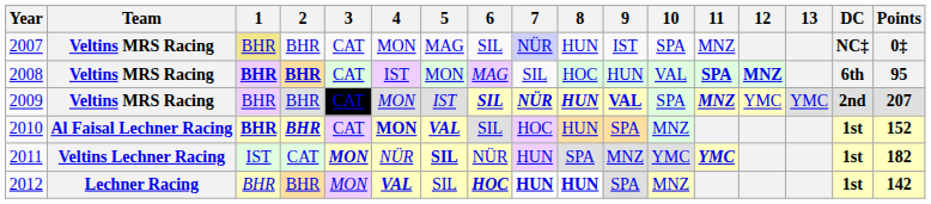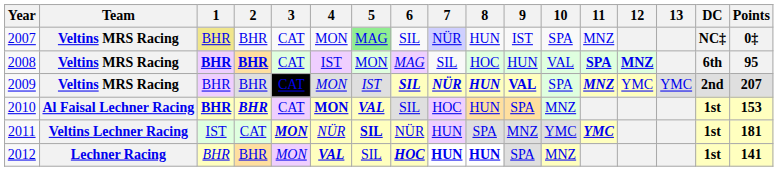 <table class="wikitable" style="text-align:center; font-size:85%">
 <tr>
 <th>Year</th>
 <th>Team</th>
 <th>1</th>
 <th>2</th>
 <th>3</th>
 <th>4</th>
 <th>5</th>
 <th>6</th>
 <th>7</th>
 <th>8</th>
 <th>9</th>
 <th>10</th>
 <th>11</th>
 <th>12</th>
 <th>13</th>
 <th>DC</th>
 <th>Points</th>
 </tr>
 <tr>
 <td><a href='#'>2007</a></td>
 <th nowrap><a href='#'>Veltins</a> MRS Racing</th>
 <td style="background: khaki;"><a href='#'>BHR</a></td>
 <td><a href='#'>BHR</a></td>
 <td><a href='#'>CAT</a></td>
 <td><a href='#'>MON</a></td>
-<td><a href='#'>MAG</a></td>
+<td style="background: lightgreen;"><a href='#'>MAG</a></td>
 <td><a href='#'>SIL</a></td>
 <td style="background:#CFCFFF;"><a href='#'>NÜR</a><br></td>
 <td><a href='#'>HUN</a></td>
 <td><a href='#'>IST</a></td>
 <td><a href='#'>SPA</a></td>
 <td><a href='#'>MNZ</a></td>
 <th></th>
 <th></th>
 <th>NC‡</th>
 <th>0‡</th>
 </tr>
 <tr>
 <td><a href='#'>2008</a></td>
 <th nowrap><a href='#'>Veltins</a> MRS Racing</th>
 <td style="background:#EFCFFF;"><strong><a href='#'>BHR</a></strong><br></td>
 <td style="background:#FFDF9F;"><strong><a href='#'>BHR</a></strong><br></td>
 <td style="background:#DFFFDF;"><a href='#'>CAT</a><br></td>
 <td style="background:#EFCFFF;"><a href='#'>IST</a><br></td>
 <td style="background:#DFFFDF;"><a href='#'>MON</a><br></td>
 <td style="background:#EFCFFF;"><em><a href='#'>MAG</a></em><br></td>
 <td><a href='#'>SIL</a></td>
 <td style="background:#DFFFDF;"><a href='#'>HOC</a><br></td>
 <td style="background:#DFFFDF;"><a href='#'>HUN</a><br></td>
 <td style="background:#DFFFDF;"><a href='#'>VAL</a><br></td>
 <td style="background:#DFFFDF;"><strong><a href='#'>SPA</a></strong><br></td>
 <td style="background:#DFFFDF;"><strong><a href='#'>MNZ</a></strong><br></td>
 <th></th>
 <th>6th</th>
 <th>95</th>
 </tr>
 <tr>
 <td><a href='#'>2009</a></td>
 <th nowrap><a href='#'>Veltins</a> MRS Racing</th>
 <td style="background:#EFCFFF;"><a href='#'>BHR</a><br></td>
 <td style="background:#DFDFDF;"><a href='#'>BHR</a><br></td>
 <td style="background:#000000; color:white"><a href='#'><span>CAT</span></a><br></td>
 <td style="background:#DFDFDF;"><em><a href='#'>MON</a></em><br></td>
 <td style="background:#DFDFDF;"><em><a href='#'>IST</a></em><br></td>
 <td style="background:#FFFFBF;"><strong><em><a href='#'>SIL</a></em></strong><br></td>
 <td style="background:#FFFFBF;"><strong><em><a href='#'>NÜR</a></em></strong><br></td>
 <td style="background:#FFFFBF;"><strong><em><a href='#'>HUN</a></em></strong><br></td>
 <td style="background:#FFFFBF;"><strong><a href='#'>VAL</a></strong><br></td>
 <td style="background:#DFFFDF;"><a href='#'>SPA</a><br></td>
 <td style="background:#FFFFBF;"><strong><em><a href='#'>MNZ</a></em></strong><br></td>
 <td style="background:#FFFFBF;"><a href='#'>YMC</a><br></td>
 <td style="background:#DFDFDF;"><a href='#'>YMC</a><br></td>
 <th style="background:#DFDFDF;">2nd</th>
 <th style="background:#DFDFDF;">207</th>
 </tr>
 <tr>
 <td><a href='#'>2010</a></td>
 <th nowrap><a href='#'>Al Faisal Lechner Racing</a></th>
 <td style="background:#FFFFBF;"><strong><a href='#'>BHR</a></strong><br></td>
 <td style="background:#FFFFBF;"><strong><em><a href='#'>BHR</a></em></strong><br></td>
 <td style="background:#EFCFFF;"><a href='#'>CAT</a><br></td>
 <td style="background:#FFFFBF;"><strong><a href='#'>MON</a></strong><br></td>
 <td style="background:#FFFFBF;"><strong><em><a href='#'>VAL</a></em></strong><br></td>
 <td style="background:#DFDFDF;"><a href='#'>SIL</a><br></td>
 <td style="background:#EFCFFF;"><a href='#'>HOC</a><br></td>
 <td style="background:#FFDF9F;"><a href='#'>HUN</a><br></td>
 <td style="background:#FFDF9F;"><a href='#'>SPA</a><br></td>
 <td style="background:#DFFFDF;"><a href='#'>MNZ</a><br></td>
 <th></th>
 <th></th>
 <th></th>
 <th style="background:#FFFFBF;">1st</th>
-<th style="background:#FFFFBF;">152</th>
+<th style="background:#FFFFBF;">153</th>
 </tr>
 <tr>
 <td><a href='#'>2011</a></td>
 <th nowrap><a href='#'>Veltins Lechner Racing</a></th>
 <td style="background:#DFFFDF;"><a href='#'>IST</a><br></td>
 <td style="background:#DFFFDF;"><a href='#'>CAT</a><br></td>
 <td style="background:#FFFFBF;"><strong><em><a href='#'>MON</a></em></strong><br></td>
 <td style="background:#FFFFBF;"><em><a href='#'>NÜR</a></em><br></td>
 <td style="background:#FFFFBF;"><strong><a href='#'>SIL</a></strong><br></td>
 <td style="background:#FFFFBF;"><a href='#'>NÜR</a><br></td>
 <td style="background:#EFCFFF;"><a href='#'>HUN</a><br></td>
 <td style="background:#DFDFDF;"><a href='#'>SPA</a><br></td>
 <td style="background:#DFDFDF;"><a href='#'>MNZ</a><br></td>
 <td style="background:#DFDFDF;"><a href='#'>YMC</a><br></td>
 <td style="background:#FFFFBF;"><strong><em><a href='#'>YMC</a></em></strong><br></td>
 <th></th>
 <th></th>
 <th style="background:#FFFFBF;">1st</th>
-<th style="background:#FFFFBF;">182</th>
+<th style="background:#FFFFBF;">181</th>
 </tr>
 <tr>
 <td><a href='#'>2012</a></td>
 <th nowrap><a href='#'>Lechner Racing</a></th>
 <td style="background:#FFFFBF;"><em><a href='#'>BHR</a></em><br></td>
 <td style="background:#FFDF9F;"><a href='#'>BHR</a><br></td>
 <td style="background:#EFCFFF;"><em><a href='#'>MON</a></em><br></td>
 <td style="background:#FFFFBF;"><strong><em><a href='#'>VAL</a></em></strong><br></td>
 <td style="background:#FFFFBF;"><a href='#'>SIL</a><br></td>
 <td style="background:#FFFFBF;"><strong><em><a href='#'>HOC</a></em></strong><br></td>
 <td style="background:#FFFFFF;"><strong><a href='#'>HUN</a></strong><br></td>
 <td style="background:#FFFFFF;"><strong><a href='#'>HUN</a></strong><br></td>
 <td style="background:#DFDFDF;"><a href='#'>SPA</a><br></td>
 <td style="background:#FFFFBF;"><a href='#'>MNZ</a><br></td>
 <th></th>
 <th></th>
 <th></th>
 <th style="background:#FFFFBF;">1st</th>
-<th style="background:#FFFFBF;">142</th>
+<th style="background:#FFFFBF;">141</th>
 </tr>
 </table>
